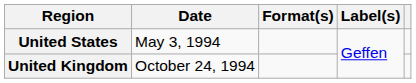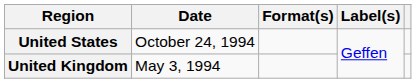 <table class="wikitable plainrowheaders">
 <tr>
 <th scope="col">Region</th>
 <th scope="col">Date</th>
 <th scope="col">Format(s)</th>
 <th scope="col">Label(s)</th>
 <th scope="col"></th>
 </tr>
 <tr>
 <th scope="row">United States</th>
-<td>May 3, 1994</td>
+<td>October 24, 1994</td>
 <td></td>
 <td rowspan="2"><a href='#'>Geffen</a></td>
 <td></td>
 </tr>
 <tr>
 <th scope="row">United Kingdom</th>
-<td>October 24, 1994</td>
+<td>May 3, 1994</td>
 <td></td>
 <td></td>
 </tr>
 </table>
